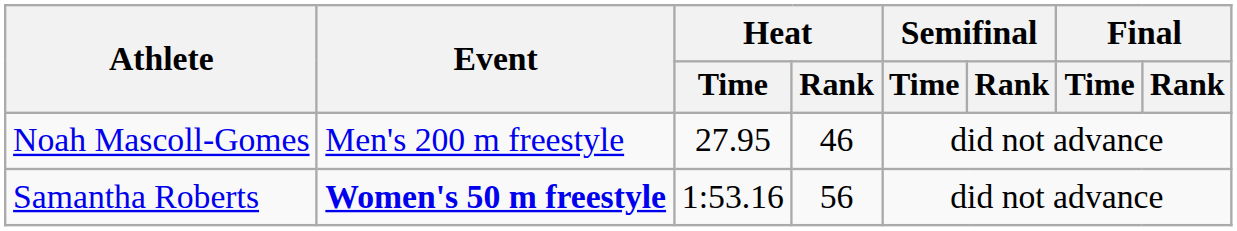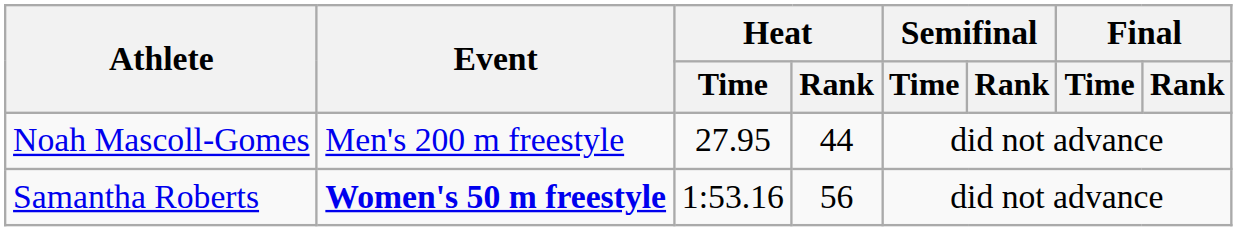 <table class=wikitable style="font-size:90%">
 <tr>
 <th rowspan="2">Athlete</th>
 <th rowspan="2">Event</th>
 <th colspan="2">Heat</th>
 <th colspan="2">Semifinal</th>
 <th colspan="2">Final</th>
 </tr>
 <tr style="font-size:95%">
 <th>Time</th>
 <th>Rank</th>
 <th>Time</th>
 <th>Rank</th>
 <th>Time</th>
 <th>Rank</th>
 </tr>
 <tr align=center>
 <td align=left><a href='#'>Noah Mascoll-Gomes</a></td>
 <td align=left><a href='#'>Men's 200 m freestyle</a></td>
 <td>27.95</td>
-<td>46</td>
+<td>44</td>
 <td colspan=4>did not advance</td>
 </tr>
 <tr align=center>
 <td align=left><a href='#'>Samantha Roberts</a></td>
 <td align=left><strong><a href='#'>Women's 50 m freestyle</a></strong></td>
 <td>1:53.16</td>
 <td>56</td>
 <td colspan=4>did not advance</td>
 </tr>
 </table>
